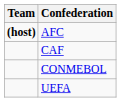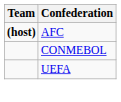 <table class="wikitable" style="text-align: left;">
 <tr>
 <th>Team</th>
 <th>Confederation</th>
 </tr>
 <tr>
 <td> <strong>(host)</strong></td>
 <td><a href='#'>AFC</a></td>
 </tr>
 <tr>
 <td></td>
-<td><a href='#'>CAF</a></td>
-</tr>
-<tr>
-<td></td>
 <td><a href='#'>CONMEBOL</a></td>
 </tr>
 <tr>
 <td></td>
 <td><a href='#'>UEFA</a></td>
 </tr>
 </table>
